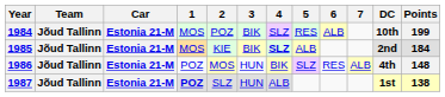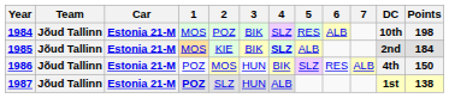 <table class="wikitable" style="text-align:center; font-size:90%">
 <tr>
 <th>Year</th>
 <th>Team</th>
 <th>Car</th>
 <th>1</th>
 <th>2</th>
 <th>3</th>
 <th>4</th>
 <th>5</th>
 <th>6</th>
 <th>7</th>
 <th>DC</th>
 <th>Points</th>
 </tr>
 <tr>
 <th><a href='#'>1984</a></th>
 <th>Jõud Tallinn</th>
 <th><a href='#'>Estonia 21-M</a></th>
 <td style="background:#DFFFDF;"><a href='#'>MOS</a><br></td>
 <td style="background:#DFFFDF;"><a href='#'>POZ</a><br></td>
 <td style="background:#DFFFDF;"><a href='#'>BIK</a><br></td>
 <td style="background:#EFCFFF;"><a href='#'>SLZ</a><br></td>
 <td style="background:#DFFFDF;"><a href='#'>RES</a><br></td>
 <td style="background:#FFFFBF;"><a href='#'>ALB</a><br></td>
 <td></td>
 <th style="background:#;">10th</th>
-<th style="background:#;">199</th>
+<th style="background:#;">198</th>
 </tr>
 <tr>
 <th><a href='#'>1985</a></th>
 <th>Jõud Tallinn</th>
 <th><a href='#'>Estonia 21-M</a></th>
 <td style="background:#FFDF9F;"><a href='#'>MOS</a><br></td>
 <td style="background:#DFFFDF;"><a href='#'>KIE</a><br></td>
 <td style="background:#FFFFBF;"><a href='#'>BIK</a><br></td>
 <td style="background:#DFFFDF;"><strong><a href='#'>SLZ</a><br></strong></td>
 <td style="background:#FFFFBF;"><a href='#'>ALB</a><br></td>
 <td></td>
 <td></td>
 <th style="background:#DFDFDF;">2nd</th>
 <th style="background:#DFDFDF;">184</th>
 </tr>
 <tr>
 <th><a href='#'>1986</a></th>
 <th>Jõud Tallinn</th>
 <th><a href='#'>Estonia 21-M</a></th>
 <td style="background:#;"><a href='#'>POZ</a><br></td>
 <td style="background:#FFFFBF;"><a href='#'>MOS</a><br></td>
 <td style="background:#;"><a href='#'>HUN</a><br></td>
 <td style="background:#FFFFBF;"><a href='#'>BIK</a><br></td>
 <td style="background:#EFCFFF;"><a href='#'>SLZ</a><br></td>
 <td style="background:#;"><a href='#'>RES</a><br></td>
 <td style="background:#FFFFBF;"><a href='#'>ALB</a><br></td>
 <th style="background:#;">4th</th>
-<th style="background:#;">148</th>
+<th style="background:#;">150</th>
 </tr>
 <tr>
 <th><a href='#'>1987</a></th>
 <th>Jõud Tallinn</th>
 <th><a href='#'>Estonia 21-M</a></th>
 <td style="background:#DFDFDF;"><strong><a href='#'>POZ</a><br></strong></td>
 <td style="background:#DFDFDF;"><a href='#'>SLZ</a><br></td>
 <td style="background:#DFDFDF;"><a href='#'>HUN</a><br></td>
 <td style="background:#DFDFDF;"><a href='#'>ALB</a><br></td>
 <td></td>
 <td></td>
 <td></td>
 <th style="background:#FFFFBF;">1st</th>
 <th style="background:#FFFFBF;">138</th>
 </tr>
 </table>
